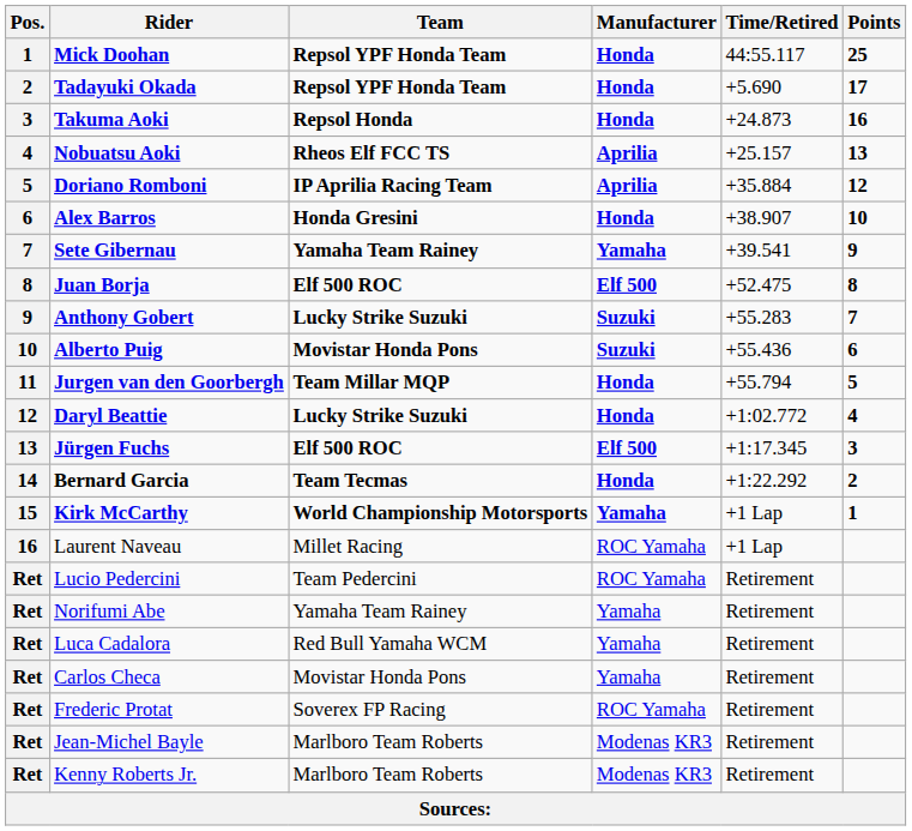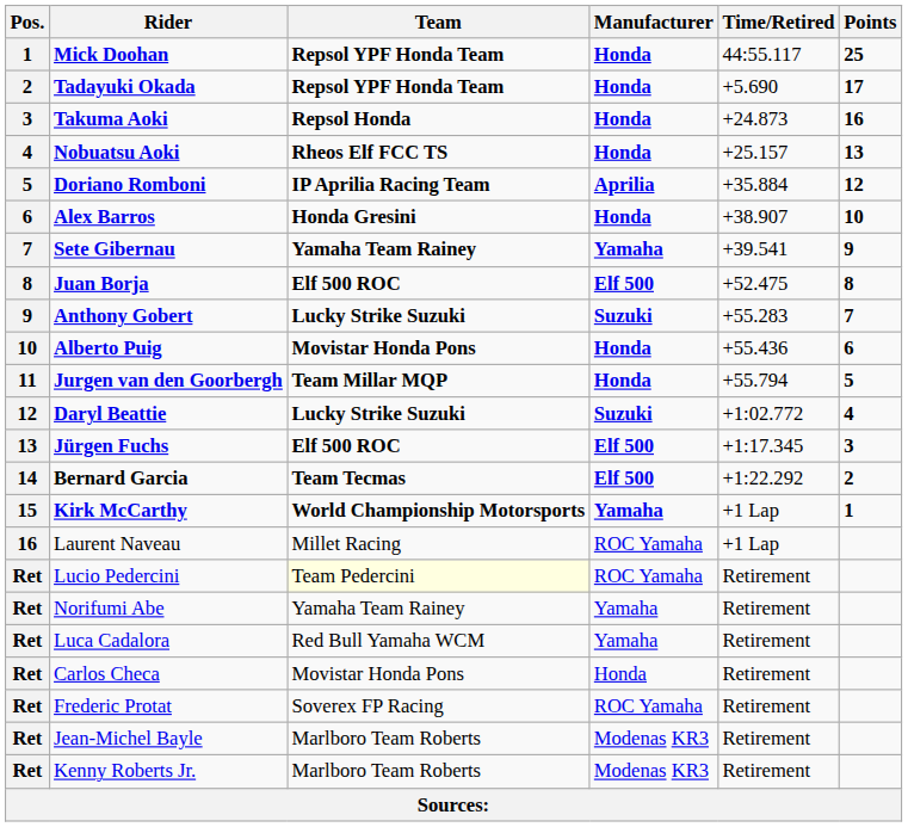 <table class="wikitable" style="font-size: 95%;">
 <tr>
 <th>Pos.</th>
 <th>Rider</th>
 <th>Team</th>
 <th>Manufacturer</th>
 <th>Time/Retired</th>
 <th>Points</th>
 </tr>
 <tr>
 <th>1</th>
 <td> <strong><a href='#'>Mick Doohan</a></strong></td>
 <td><strong>Repsol YPF Honda Team</strong></td>
 <td><strong><a href='#'>Honda</a></strong></td>
 <td>44:55.117</td>
 <td><strong>25</strong></td>
 </tr>
 <tr>
 <th>2</th>
 <td> <strong><a href='#'>Tadayuki Okada</a></strong></td>
 <td><strong>Repsol YPF Honda Team</strong></td>
 <td><strong><a href='#'>Honda</a></strong></td>
 <td>+5.690</td>
 <td><strong>17</strong></td>
 </tr>
 <tr>
 <th>3</th>
 <td> <strong><a href='#'>Takuma Aoki</a></strong></td>
 <td><strong>Repsol Honda</strong></td>
 <td><strong><a href='#'>Honda</a></strong></td>
 <td>+24.873</td>
 <td><strong>16</strong></td>
 </tr>
 <tr>
 <th>4</th>
 <td> <strong><a href='#'>Nobuatsu Aoki</a></strong></td>
 <td><strong>Rheos Elf FCC TS</strong></td>
-<td><strong><a href='#'>Aprilia</a></strong></td>
+<td><strong><a href='#'>Honda</a></strong></td>
 <td>+25.157</td>
 <td><strong>13</strong></td>
 </tr>
 <tr>
 <th>5</th>
 <td> <strong><a href='#'>Doriano Romboni</a></strong></td>
 <td><strong>IP Aprilia Racing Team</strong></td>
 <td><strong><a href='#'>Aprilia</a></strong></td>
 <td>+35.884</td>
 <td><strong>12</strong></td>
 </tr>
 <tr>
 <th>6</th>
 <td> <strong><a href='#'>Alex Barros</a></strong></td>
 <td><strong>Honda Gresini</strong></td>
 <td><strong><a href='#'>Honda</a></strong></td>
 <td>+38.907</td>
 <td><strong>10</strong></td>
 </tr>
 <tr>
 <th>7</th>
 <td> <strong><a href='#'>Sete Gibernau</a></strong></td>
 <td><strong>Yamaha Team Rainey</strong></td>
 <td><strong><a href='#'>Yamaha</a></strong></td>
 <td>+39.541</td>
 <td><strong>9</strong></td>
 </tr>
 <tr>
 <th>8</th>
 <td> <strong><a href='#'>Juan Borja</a></strong></td>
 <td><strong>Elf 500 ROC</strong></td>
 <td><strong><a href='#'>Elf 500</a></strong></td>
 <td>+52.475</td>
 <td><strong>8</strong></td>
 </tr>
 <tr>
 <th>9</th>
 <td> <strong><a href='#'>Anthony Gobert</a></strong></td>
 <td><strong>Lucky Strike Suzuki</strong></td>
 <td><strong><a href='#'>Suzuki</a></strong></td>
 <td>+55.283</td>
 <td><strong>7</strong></td>
 </tr>
 <tr>
 <th>10</th>
 <td> <strong><a href='#'>Alberto Puig</a></strong></td>
 <td><strong>Movistar Honda Pons</strong></td>
-<td><strong><a href='#'>Suzuki</a></strong></td>
+<td><strong><a href='#'>Honda</a></strong></td>
 <td>+55.436</td>
 <td><strong>6</strong></td>
 </tr>
 <tr>
 <th>11</th>
 <td> <strong><a href='#'>Jurgen van den Goorbergh</a></strong></td>
 <td><strong>Team Millar MQP</strong></td>
 <td><strong><a href='#'>Honda</a></strong></td>
 <td>+55.794</td>
 <td><strong>5</strong></td>
 </tr>
 <tr>
 <th>12</th>
 <td> <strong><a href='#'>Daryl Beattie</a></strong></td>
 <td><strong>Lucky Strike Suzuki</strong></td>
-<td><strong><a href='#'>Honda</a></strong></td>
+<td><strong><a href='#'>Suzuki</a></strong></td>
 <td>+1:02.772</td>
 <td><strong>4</strong></td>
 </tr>
 <tr>
 <th>13</th>
 <td> <strong><a href='#'>Jürgen Fuchs</a></strong></td>
 <td><strong>Elf 500 ROC</strong></td>
 <td><strong><a href='#'>Elf 500</a></strong></td>
 <td>+1:17.345</td>
 <td><strong>3</strong></td>
 </tr>
 <tr>
 <th>14</th>
 <td> <strong>Bernard Garcia</strong></td>
 <td><strong>Team Tecmas</strong></td>
-<td><strong><a href='#'>Honda</a></strong></td>
+<td><strong><a href='#'>Elf 500</a></strong></td>
 <td>+1:22.292</td>
 <td><strong>2</strong></td>
 </tr>
 <tr>
 <th>15</th>
 <td> <strong><a href='#'>Kirk McCarthy</a></strong></td>
 <td><strong>World Championship Motorsports</strong></td>
 <td><strong><a href='#'>Yamaha</a></strong></td>
 <td>+1 Lap</td>
 <td><strong>1</strong></td>
 </tr>
 <tr>
 <th>16</th>
 <td> Laurent Naveau</td>
 <td>Millet Racing</td>
 <td><a href='#'>ROC Yamaha</a></td>
 <td>+1 Lap</td>
 <td></td>
 </tr>
 <tr>
 <th>Ret</th>
 <td> <a href='#'>Lucio Pedercini</a></td>
-<td>Team Pedercini</td>
+<td style="background: lightyellow;">Team Pedercini</td>
 <td><a href='#'>ROC Yamaha</a></td>
 <td>Retirement</td>
 <td></td>
 </tr>
 <tr>
 <th>Ret</th>
 <td> <a href='#'>Norifumi Abe</a></td>
 <td>Yamaha Team Rainey</td>
 <td><a href='#'>Yamaha</a></td>
 <td>Retirement</td>
 <td></td>
 </tr>
 <tr>
 <th>Ret</th>
 <td> <a href='#'>Luca Cadalora</a></td>
 <td>Red Bull Yamaha WCM</td>
 <td><a href='#'>Yamaha</a></td>
 <td>Retirement</td>
 <td></td>
 </tr>
 <tr>
 <th>Ret</th>
 <td> <a href='#'>Carlos Checa</a></td>
 <td>Movistar Honda Pons</td>
-<td><a href='#'>Yamaha</a></td>
+<td><a href='#'>Honda</a></td>
 <td>Retirement</td>
 <td></td>
 </tr>
 <tr>
 <th>Ret</th>
 <td> <a href='#'>Frederic Protat</a></td>
 <td>Soverex FP Racing</td>
 <td><a href='#'>ROC Yamaha</a></td>
 <td>Retirement</td>
 <td></td>
 </tr>
 <tr>
 <th>Ret</th>
 <td> <a href='#'>Jean-Michel Bayle</a></td>
 <td>Marlboro Team Roberts</td>
 <td><a href='#'>Modenas</a> <a href='#'>KR3</a></td>
 <td>Retirement</td>
 <td></td>
 </tr>
 <tr>
 <th>Ret</th>
 <td> <a href='#'>Kenny Roberts Jr.</a></td>
 <td>Marlboro Team Roberts</td>
 <td><a href='#'>Modenas</a> <a href='#'>KR3</a></td>
 <td>Retirement</td>
 <td></td>
 </tr>
 <tr>
 <th colspan=8>Sources: </th>
 </tr>
 </table>
